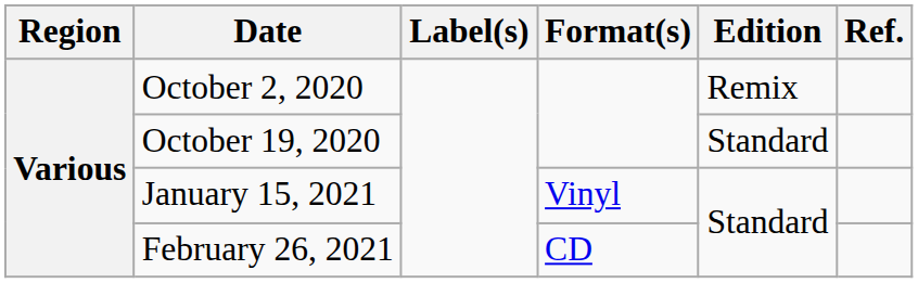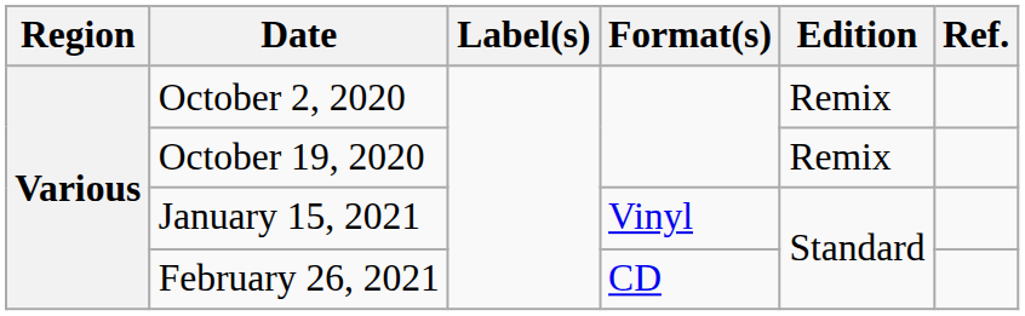 <table class="wikitable plainrowheaders">
 <tr>
 <th scope="col">Region</th>
 <th scope="col">Date</th>
 <th scope="col">Label(s)</th>
 <th scope="col">Format(s)</th>
 <th scope="col">Edition</th>
 <th scope="col">Ref.</th>
 </tr>
 <tr>
 <th scope="row" rowspan="4">Various</th>
 <td>October 2, 2020</td>
 <td rowspan="4"></td>
 <td rowspan="2"></td>
 <td>Remix</td>
 <td></td>
 </tr>
 <tr>
 <td>October 19, 2020</td>
-<td>Standard</td>
+<td>Remix</td>
 <td></td>
 </tr>
 <tr>
 <td>January 15, 2021</td>
 <td><a href='#'>Vinyl</a></td>
 <td rowspan="2">Standard</td>
 <td></td>
 </tr>
 <tr>
 <td>February 26, 2021</td>
 <td><a href='#'>CD</a></td>
 <td></td>
 </tr>
 </table>
